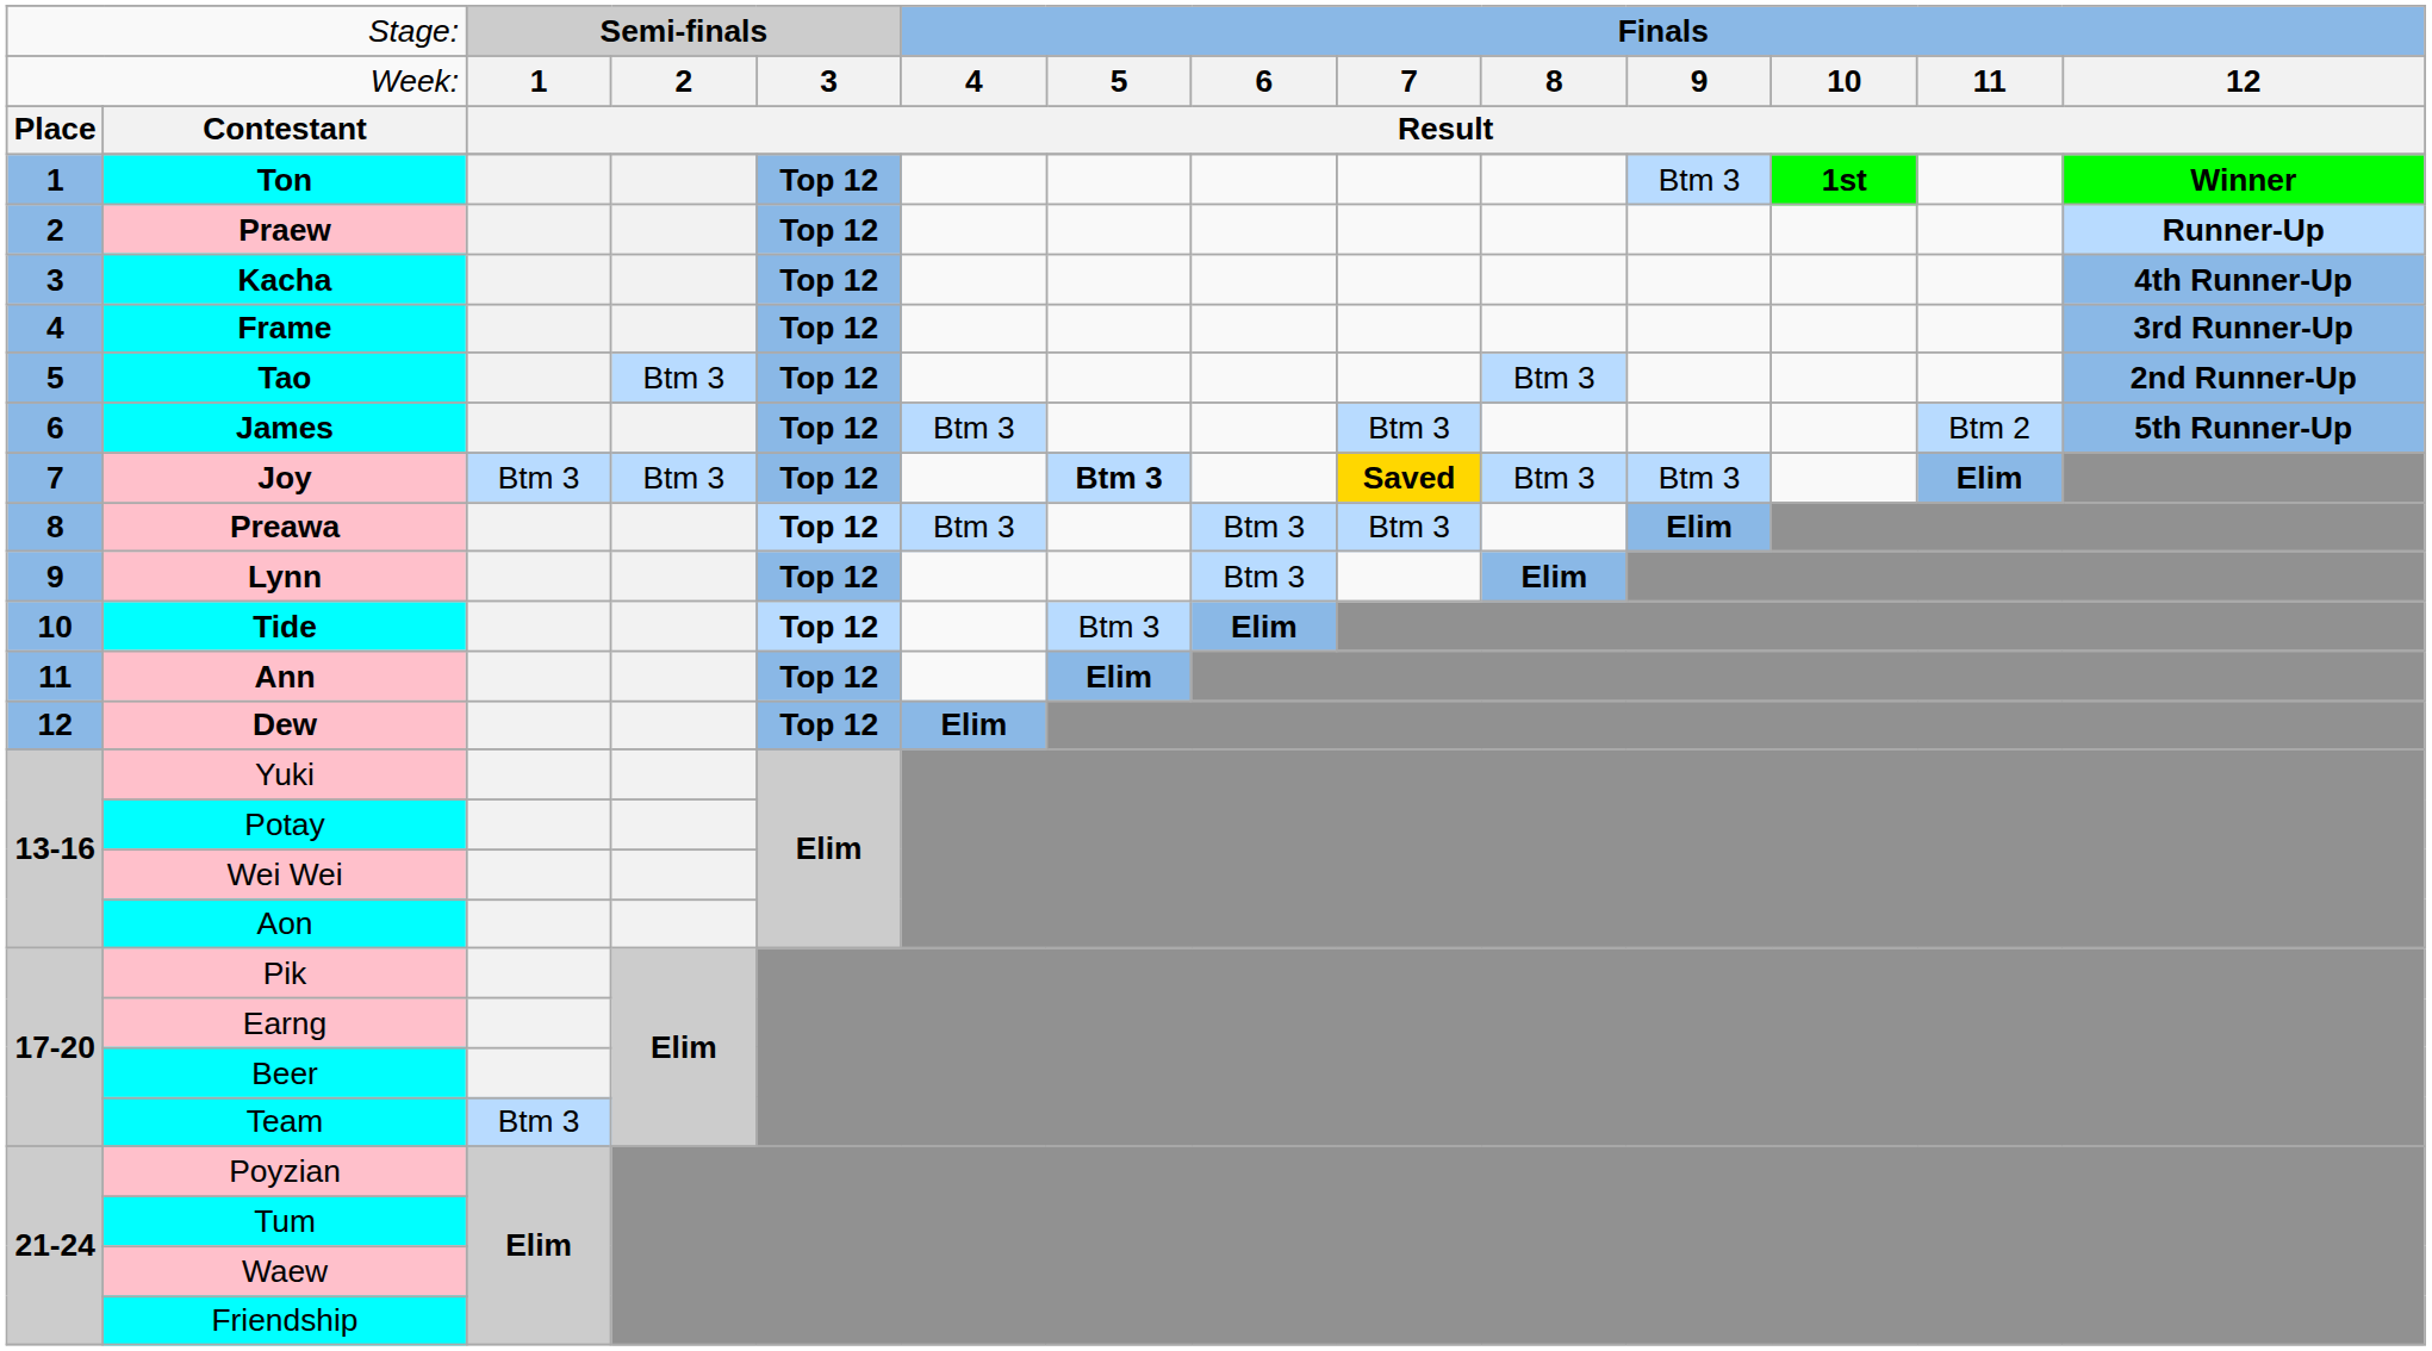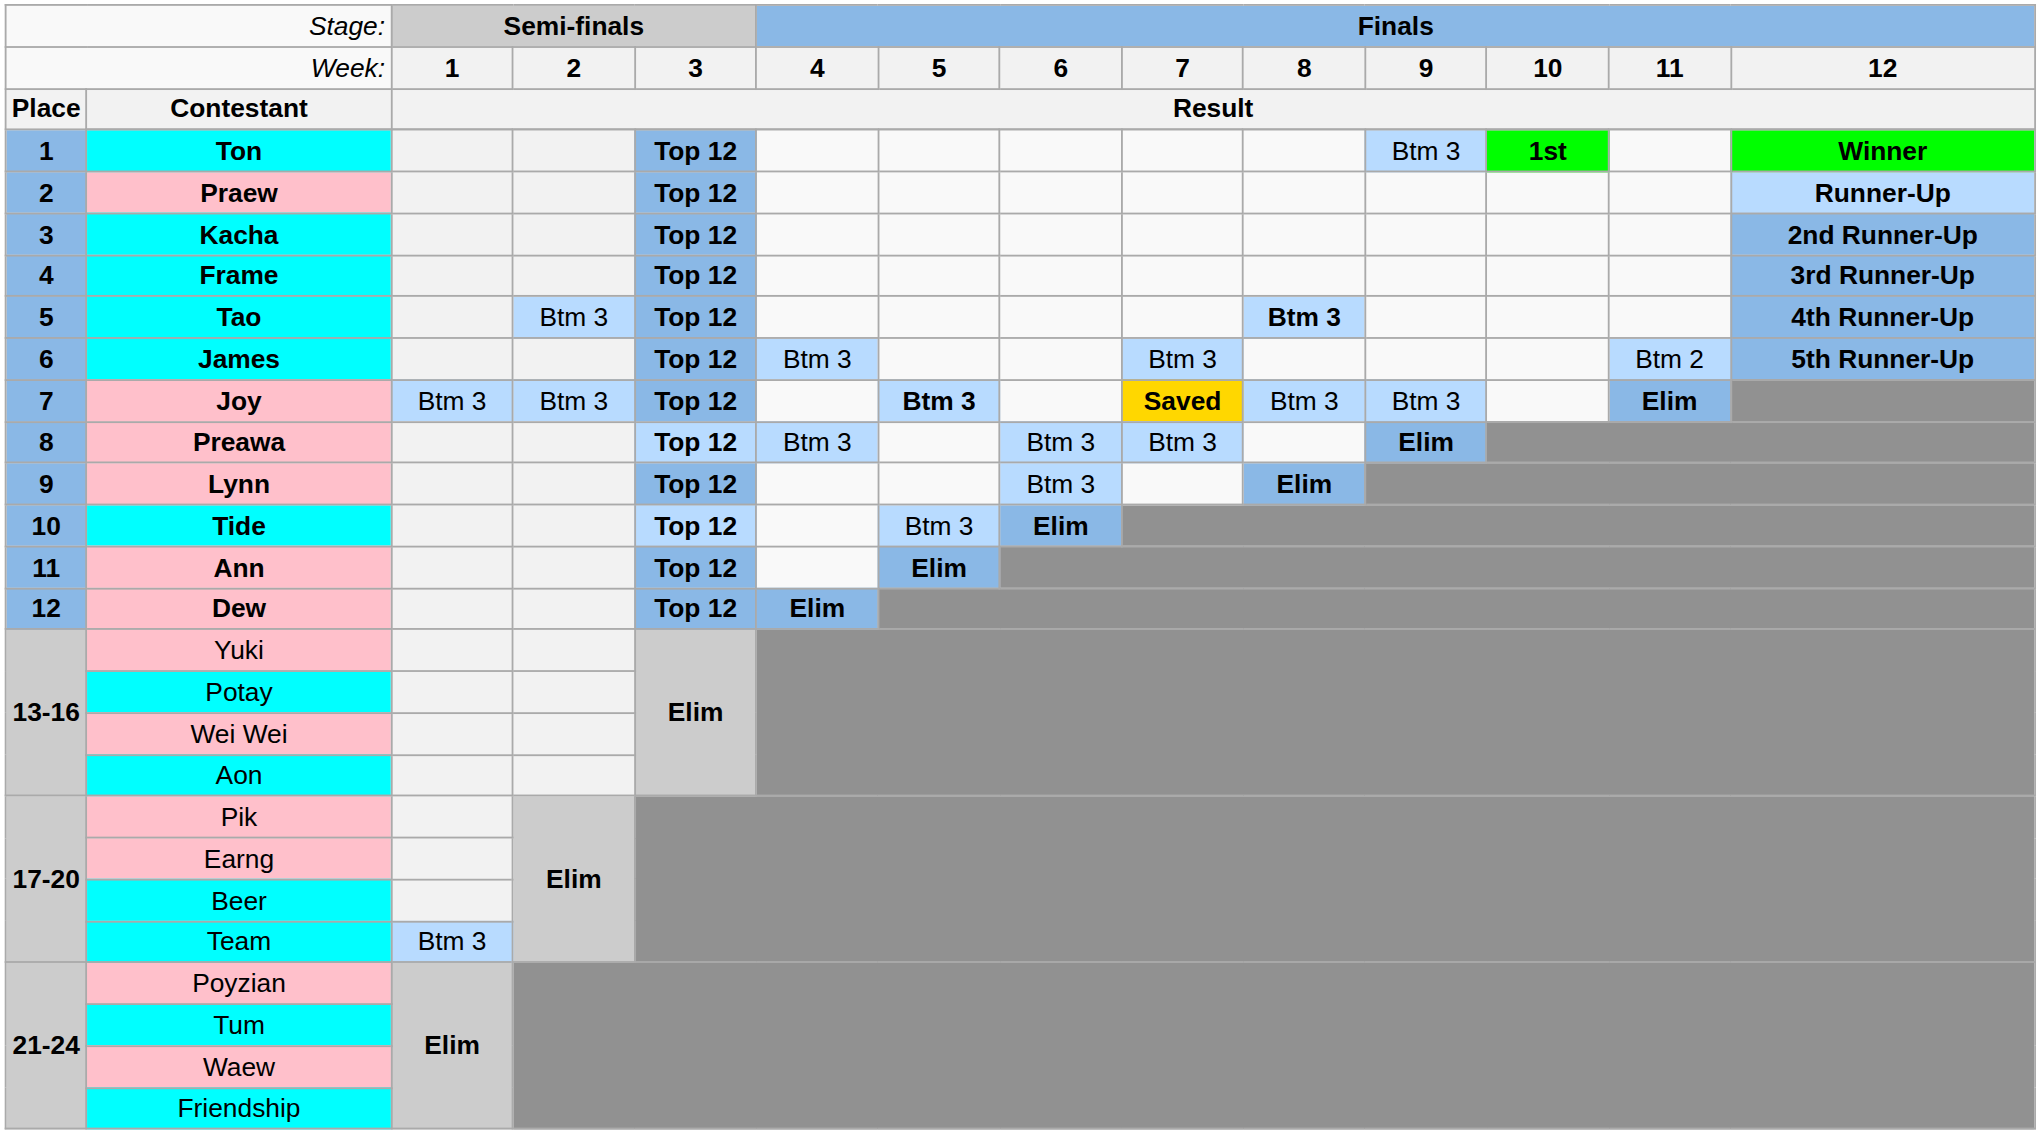 <table class="wikitable" style="margin:1em auto; text-align:center; font-size:90%">
 <tr>
 <td colspan="2" style="text-align:right;"><em>Stage:</em></td>
 <td colspan="3" style="background:#ccc;"><strong>Semi-finals</strong></td>
 <td colspan="9" style="background:#8ab8e6;"><strong>Finals</strong></td>
 </tr>
 <tr>
 <td colspan="2" style="text-align:right;"><em>Week:</em></td>
 <th style="width:6%;">1</th>
 <th style="width:6%;">2</th>
 <th style="width:6%;">3</th>
 <th style="width:6%;">4</th>
 <th style="width:6%;">5</th>
 <th style="width:6%;">6</th>
 <th style="width:6%;">7</th>
 <th style="width:6%;">8</th>
 <th style="width:6%;">9</th>
 <th style="width:6%;">10</th>
 <th style="width:6%;">11</th>
 <th style="width:6%;">12</th>
 </tr>
 <tr>
 <th style="width:4%;">Place</th>
 <th style="width:15%;">Contestant</th>
 <th colspan="12">Result</th>
 </tr>
 <tr>
 <td align="center" style="background:#8ab8e6;" rowspan="2"><strong>1</strong></td>
 </tr>
 <tr>
 <td style="background:cyan;"><strong>Ton</strong></td>
 <th></th>
 <th></th>
 <td style="background:#8ab8e6;"><strong>Top 12</strong></td>
 <td></td>
 <td></td>
 <td></td>
 <td></td>
 <td></td>
 <td style="background:#b8dbff;">Btm 3</td>
 <td style="background:lime;"><strong>1st</strong></td>
 <td></td>
 <td style="background:lime; width:15%;"><strong>Winner</strong></td>
 </tr>
 <tr>
 <td align="center" style="background:#8ab8e6;"><strong>2</strong></td>
 <td style="background:pink;"><strong>Praew</strong></td>
 <th></th>
 <th></th>
 <td style="background:#8ab8e6;"><strong>Top 12</strong></td>
 <td></td>
 <td></td>
 <td></td>
 <td></td>
 <td></td>
 <td></td>
 <td></td>
 <td></td>
 <td style="background:#b8dbff; width:15%;"><strong>Runner-Up</strong></td>
 </tr>
 <tr>
 <td align="center" style="background:#8ab8e6;"><strong>3</strong></td>
 <td style="background:cyan;"><strong>Kacha</strong></td>
 <th></th>
 <th></th>
 <td style="background:#8ab8e6;"><strong>Top 12</strong></td>
 <td></td>
 <td></td>
 <td></td>
 <td></td>
 <td></td>
 <td></td>
 <td></td>
 <td></td>
-<td bgcolor="#8ab8e6" align="center"><strong>4th Runner-Up</strong></td>
+<td bgcolor="#8ab8e6" align="center"><strong>2nd Runner-Up</strong></td>
 </tr>
 <tr>
 <td align="center" style="background:#8ab8e6;"><strong>4</strong></td>
 <td style="background:cyan;"><strong>Frame</strong></td>
 <th></th>
 <th></th>
 <td style="background:#8ab8e6;"><strong>Top 12</strong></td>
 <td></td>
 <td></td>
 <td></td>
 <td></td>
 <td></td>
 <td></td>
 <td></td>
 <td></td>
 <td bgcolor="#8ab8e6" align="center"><strong>3rd Runner-Up</strong></td>
 </tr>
 <tr>
 <td align="center" style="background:#8ab8e6;"><strong>5</strong></td>
 <td style="background:cyan;"><strong>Tao</strong></td>
 <th></th>
 <td style="background:#b8dbff;">Btm 3</td>
 <td style="background:#8ab8e6;"><strong>Top 12</strong></td>
 <td></td>
 <td></td>
 <td></td>
 <td></td>
-<td style="background:#b8dbff;">Btm 3</td>
+<td style="background:#b8dbff;"><strong>Btm 3</strong></td>
 <td></td>
 <td></td>
 <td></td>
-<td bgcolor="#8ab8e6" align="center"><strong>2nd Runner-Up</strong></td>
+<td bgcolor="#8ab8e6" align="center"><strong>4th Runner-Up</strong></td>
 </tr>
 <tr>
 <td align="center" style="background:#8ab8e6;"><strong>6</strong></td>
 <td style="background:cyan;"><strong>James</strong></td>
 <th></th>
 <th></th>
 <td style="background:#8ab8e6;"><strong>Top 12</strong></td>
 <td style="background:#b8dbff;">Btm 3</td>
 <td></td>
 <td></td>
 <td style="background:#b8dbff;">Btm 3</td>
 <td></td>
 <td></td>
 <td></td>
 <td style="background:#b8dbff;">Btm 2</td>
 <td bgcolor="#8ab8e6" align="center"><strong>5th Runner-Up</strong></td>
 </tr>
 <tr>
 <td align="center" style="background:#8ab8e6;"><strong>7</strong></td>
 <td style="background:pink;"><strong>Joy</strong></td>
 <td style="background:#b8dbff;">Btm 3</td>
 <td style="background:#b8dbff;">Btm 3</td>
 <td style="background:#8ab8e6;"><strong>Top 12</strong></td>
 <td></td>
 <td style="background:#b8dbff;"><strong>Btm 3</strong></td>
 <td></td>
 <td style="background:gold;"><strong>Saved</strong></td>
 <td style="background:#b8dbff;">Btm 3</td>
 <td style="background:#b8dbff;">Btm 3</td>
 <td></td>
 <td align="center" style="background:#8ab8e6;"><strong>Elim</strong></td>
 <td style="background:#919191;" colspan="1"></td>
 </tr>
 <tr>
 <td align="center" style="background:#8ab8e6;"><strong>8</strong></td>
 <td style="background:pink;"><strong>Preawa</strong></td>
 <th></th>
 <th></th>
 <td style="background:#b8dbff;"><strong>Top 12</strong></td>
 <td style="background:#b8dbff;">Btm 3</td>
 <td></td>
 <td style="background:#b8dbff;">Btm 3</td>
 <td style="background:#b8dbff;">Btm 3</td>
 <td></td>
 <td align="center" style="background:#8ab8e6;"><strong>Elim</strong></td>
 <td style="background:#919191;" colspan="3"></td>
 </tr>
 <tr>
 <td align="center" style="background:#8ab8e6;"><strong>9</strong></td>
 <td style="background:pink;"><strong>Lynn</strong></td>
 <th></th>
 <th></th>
 <td style="background:#8ab8e6;"><strong>Top 12</strong></td>
 <td></td>
 <td></td>
 <td style="background:#b8dbff;">Btm 3</td>
 <td></td>
 <td align="center" style="background:#8ab8e6;"><strong>Elim</strong></td>
 <td style="background:#919191;" colspan="4"></td>
 </tr>
 <tr>
 <td align="center" style="background:#8ab8e6;"><strong>10</strong></td>
 <td style="background:cyan;"><strong>Tide</strong></td>
 <th></th>
 <th></th>
 <td style="background:#b8dbff;"><strong>Top 12</strong></td>
 <td></td>
 <td style="background:#b8dbff;">Btm 3</td>
 <td align="center" style="background:#8ab8e6;"><strong>Elim</strong></td>
 <td style="background:#919191;" colspan="6"></td>
 </tr>
 <tr>
 <td align="center" style="background:#8ab8e6;"><strong>11</strong></td>
 <td style="background:pink;"><strong>Ann</strong></td>
 <th></th>
 <th></th>
 <td style="background:#8ab8e6;"><strong>Top 12</strong></td>
 <td></td>
 <td align="center" style="background:#8ab8e6;"><strong>Elim</strong></td>
 <td style="background:#919191;" colspan="7"></td>
 </tr>
 <tr>
 <td align="center" style="background:#8ab8e6;"><strong>12</strong></td>
 <td style="background:pink;"><strong>Dew</strong></td>
 <th></th>
 <th></th>
 <td style="background:#8ab8e6;"><strong>Top 12</strong></td>
 <td align="center" style="background:#8ab8e6;"><strong>Elim</strong></td>
 <td style="background:#919191;" colspan="8"></td>
 </tr>
 <tr>
 <td align="center" style="background:#ccc;" rowspan="4"><strong>13-16</strong></td>
 <td style="background:pink;">Yuki</td>
 <th></th>
 <th></th>
 <td align="center" style="background:#ccc;"  rowspan="4"><strong>Elim</strong></td>
 <td style="background:#919191;" colspan="9" rowspan="4"></td>
 </tr>
 <tr>
 <td style="background:cyan;">Potay</td>
 <th></th>
 <th></th>
 </tr>
 <tr>
 <td style="background:pink;">Wei Wei</td>
 <th></th>
 <th></th>
 </tr>
 <tr>
 <td style="background:cyan;">Aon</td>
 <th></th>
 <th></th>
 </tr>
 <tr>
 <td align="center" style="background:#ccc;" rowspan="4"><strong>17-20</strong></td>
 <td style="background:pink;">Pik</td>
 <th></th>
 <td align="center" style="background:#ccc;"  rowspan="4"><strong>Elim</strong></td>
 <td style="background:#919191;" colspan="10" rowspan="4"></td>
 </tr>
 <tr>
 <td style="background:pink;">Earng</td>
 <th></th>
 </tr>
 <tr>
 <td style="background:cyan;">Beer</td>
 <th></th>
 </tr>
 <tr>
 <td style="background:cyan;">Team</td>
 <td style="background:#b8dbff;">Btm 3</td>
 </tr>
 <tr>
 <td align="center" style="background:#ccc;" rowspan="4"><strong>21-24</strong></td>
 <td style="background:pink;">Poyzian</td>
 <td align="center" style="background:#ccc;"  rowspan="4"><strong>Elim</strong></td>
 <td style="background:#919191;" colspan="11" rowspan="4"></td>
 </tr>
 <tr>
 <td style="background:cyan;">Tum</td>
 </tr>
 <tr>
 <td style="background:pink;">Waew</td>
 </tr>
 <tr>
 <td style="background:cyan;">Friendship</td>
 </tr>
 </table>
